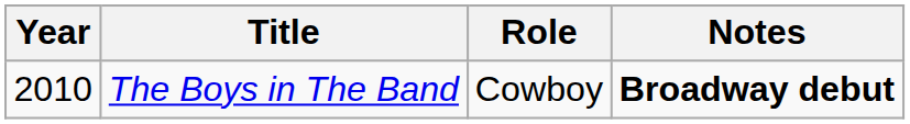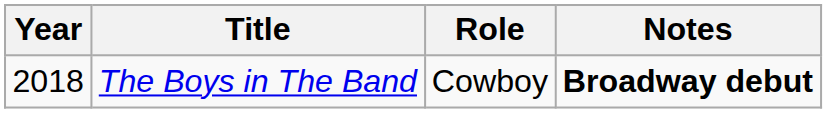 <table class="wikitable">
 <tr>
 <th>Year</th>
 <th>Title</th>
 <th>Role</th>
 <th>Notes</th>
 </tr>
 <tr>
-<td>2010</td>
+<td>2018</td>
 <td><em><a href='#'>The Boys in The Band</a></em></td>
 <td>Cowboy</td>
 <td><strong>Broadway debut</strong></td>
 </tr>
 </table>
